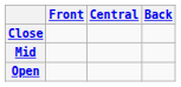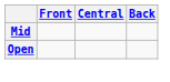 <table class="wikitable" style=text-align:center>
 <tr>
 <th></th>
 <th><a href='#'>Front</a></th>
 <th><a href='#'>Central</a></th>
 <th><a href='#'>Back</a></th>
-</tr>
-<tr>
-<th><a href='#'>Close</a></th>
-<td></td>
-<td></td>
-<td></td>
 </tr>
 <tr>
 <th><a href='#'>Mid</a></th>
 <td></td>
 <td></td>
 <td></td>
 </tr>
 <tr>
 <th><a href='#'>Open</a></th>
 <td></td>
 <td></td>
 <td></td>
 </tr>
 </table>
